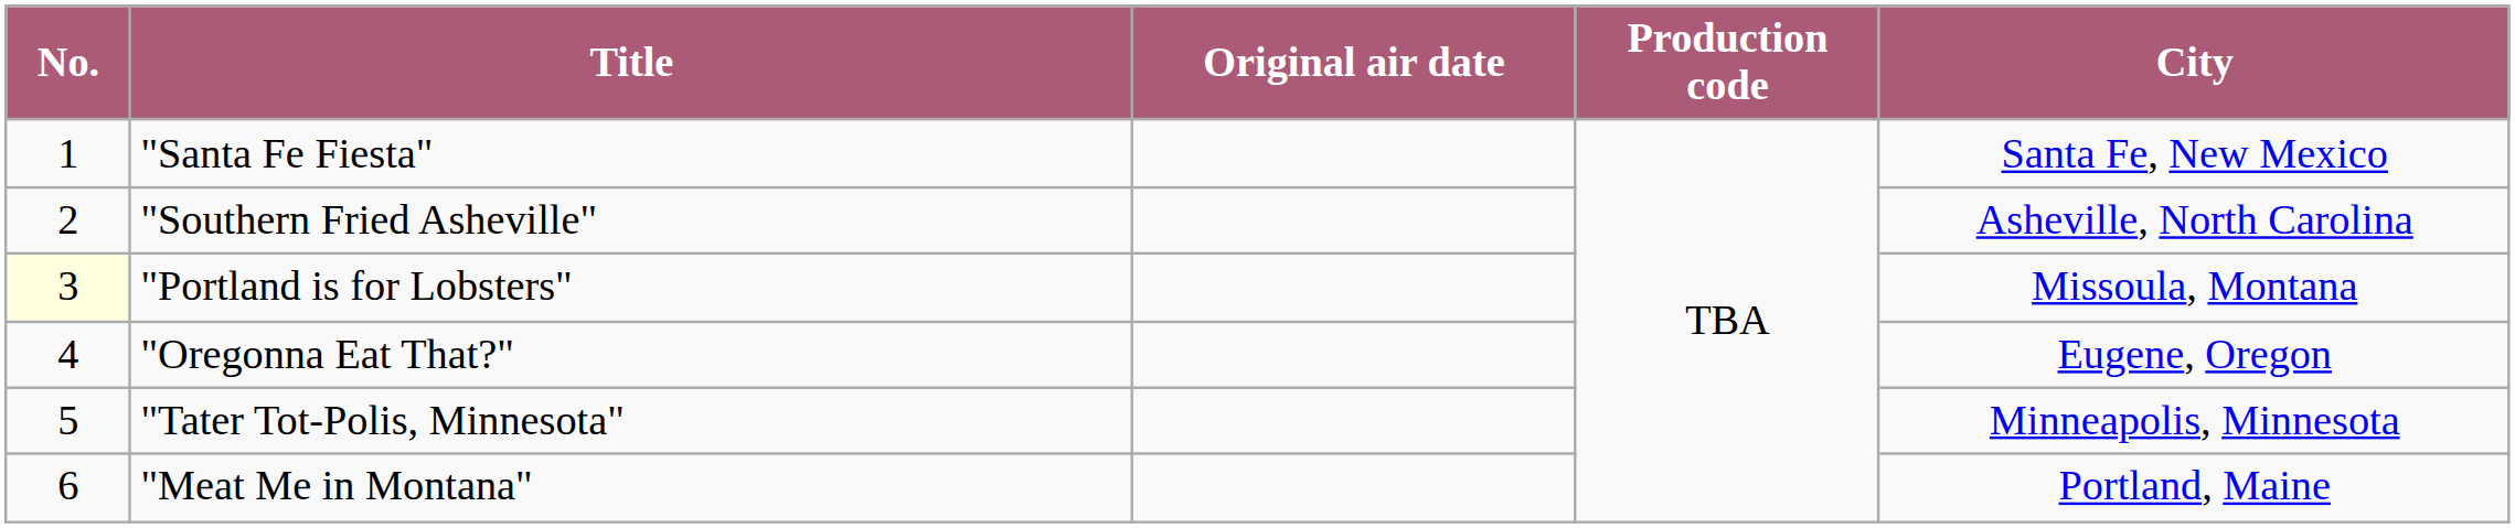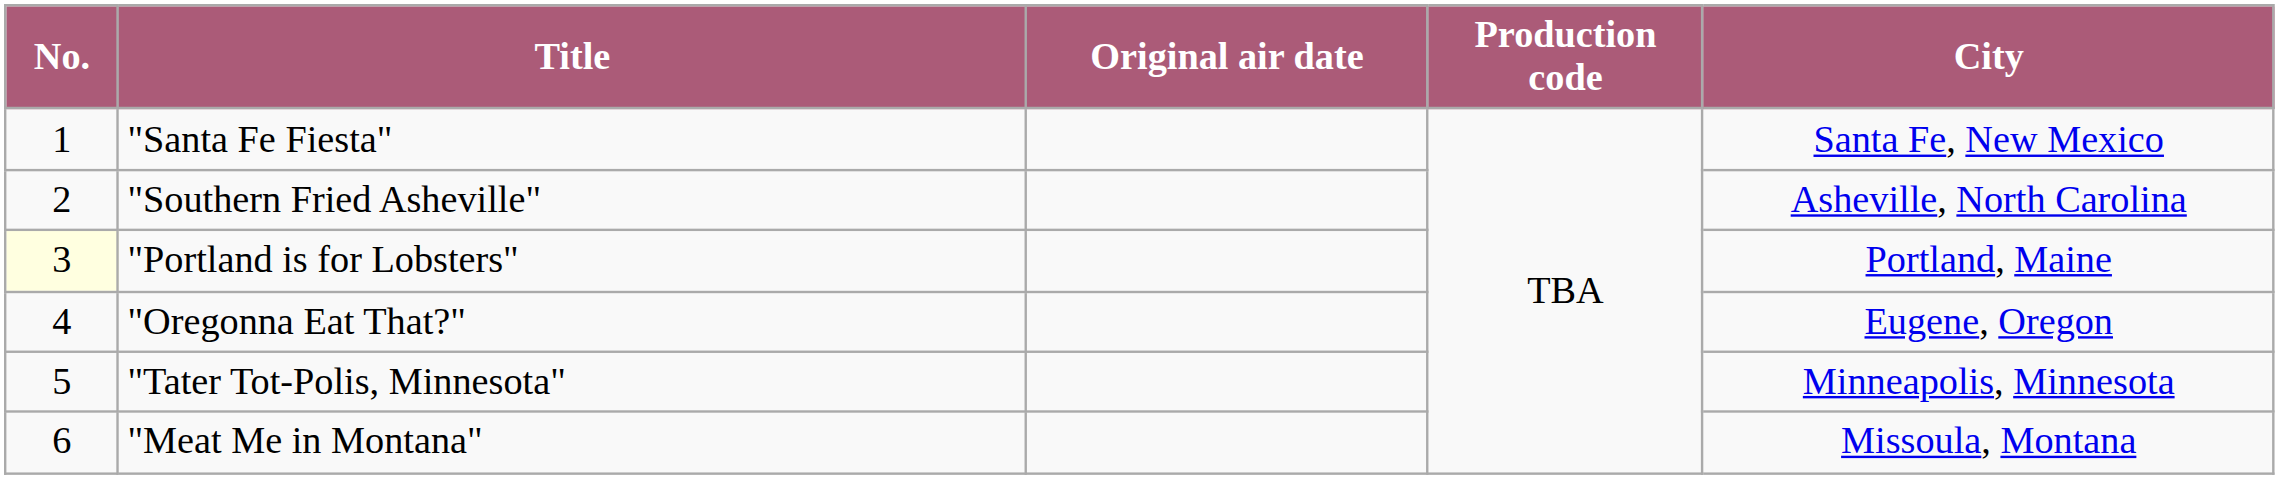 <table class="wikitable plainrowheaders" style="width:60%;">
 <tr>
 <th style="background-color: #ab5b78; color: #FFFFFF;" width=5%>No.</th>
 <th style="background-color: #ab5b78; color: #FFFFFF;" width=40%>Title</th>
 <th style="background-color: #ab5b78; color: #FFFFFF;">Original air date</th>
 <th style="background-color: #ab5b78; color: #FFFFFF;">Production<br>code</th>
 <th style="background-color: #ab5b78; color: #FFFFFF;">City</th>
 </tr>
 <tr>
 <td align=center>1</td>
 <td>"Santa Fe Fiesta"</td>
 <td align=center></td>
 <td align=center rowspan=6>TBA</td>
 <td align=center><a href='#'>Santa Fe</a>, <a href='#'>New Mexico</a></td>
 </tr>
 <tr>
 <td align=center>2</td>
 <td>"Southern Fried Asheville"</td>
 <td align=center></td>
 <td align=center><a href='#'>Asheville</a>, <a href='#'>North Carolina</a></td>
 </tr>
 <tr>
 <td align=center style="background: lightyellow;">3</td>
 <td>"Portland is for Lobsters"</td>
 <td align=center></td>
-<td align=center><a href='#'>Missoula</a>, <a href='#'>Montana</a></td>
+<td align=center><a href='#'>Portland</a>, <a href='#'>Maine</a></td>
 </tr>
 <tr>
 <td align=center>4</td>
 <td>"Oregonna Eat That?"</td>
 <td align=center></td>
 <td align=center><a href='#'>Eugene</a>, <a href='#'>Oregon</a></td>
 </tr>
 <tr>
 <td align=center>5</td>
 <td>"Tater Tot-Polis, Minnesota"</td>
 <td align=center></td>
 <td align=center><a href='#'>Minneapolis</a>, <a href='#'>Minnesota</a></td>
 </tr>
 <tr>
 <td align=center>6</td>
 <td>"Meat Me in Montana"</td>
 <td align=center></td>
-<td align=center><a href='#'>Portland</a>, <a href='#'>Maine</a></td>
+<td align=center><a href='#'>Missoula</a>, <a href='#'>Montana</a></td>
 </tr>
 </table>
